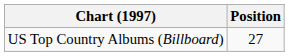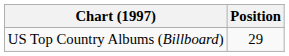 <table class="wikitable">
 <tr>
 <th>Chart (1997)</th>
 <th>Position</th>
 </tr>
 <tr>
 <td>US Top Country Albums (<em>Billboard</em>)</td>
-<td align="center">27</td>
+<td align="center">29</td>
 </tr>
 </table>
